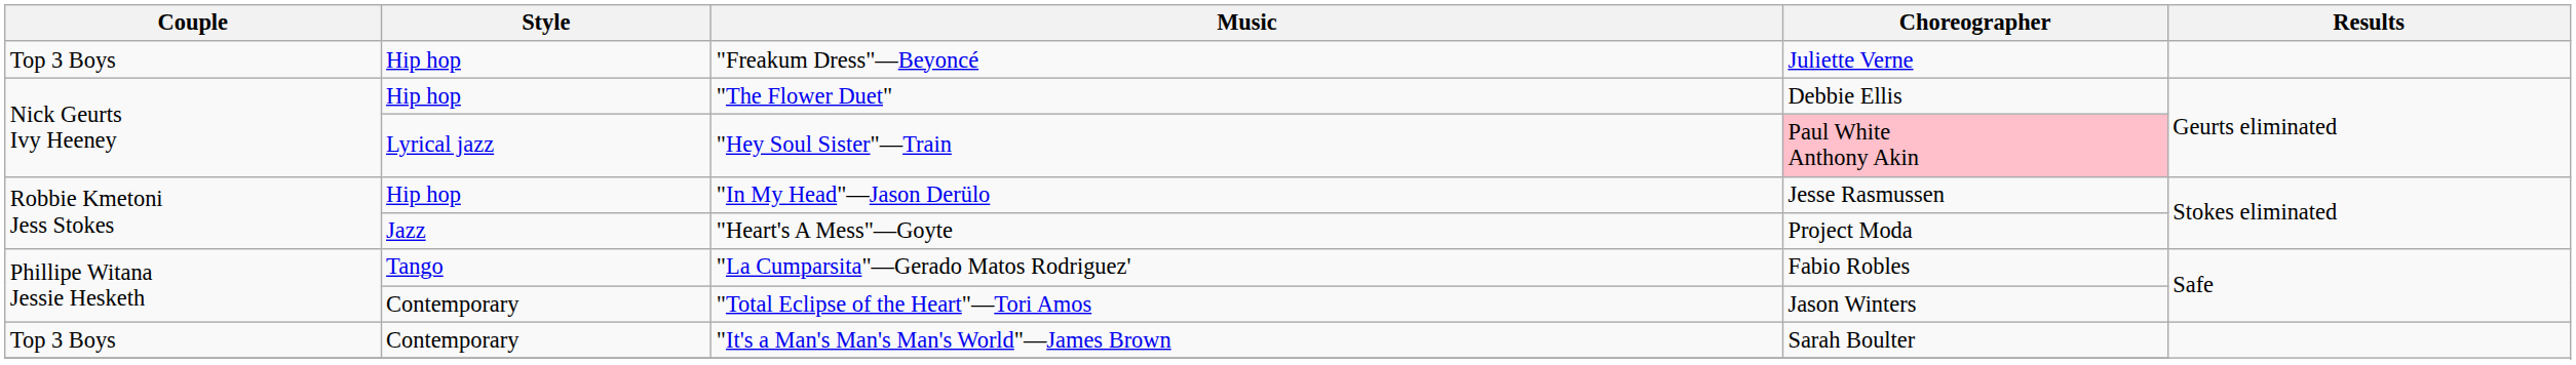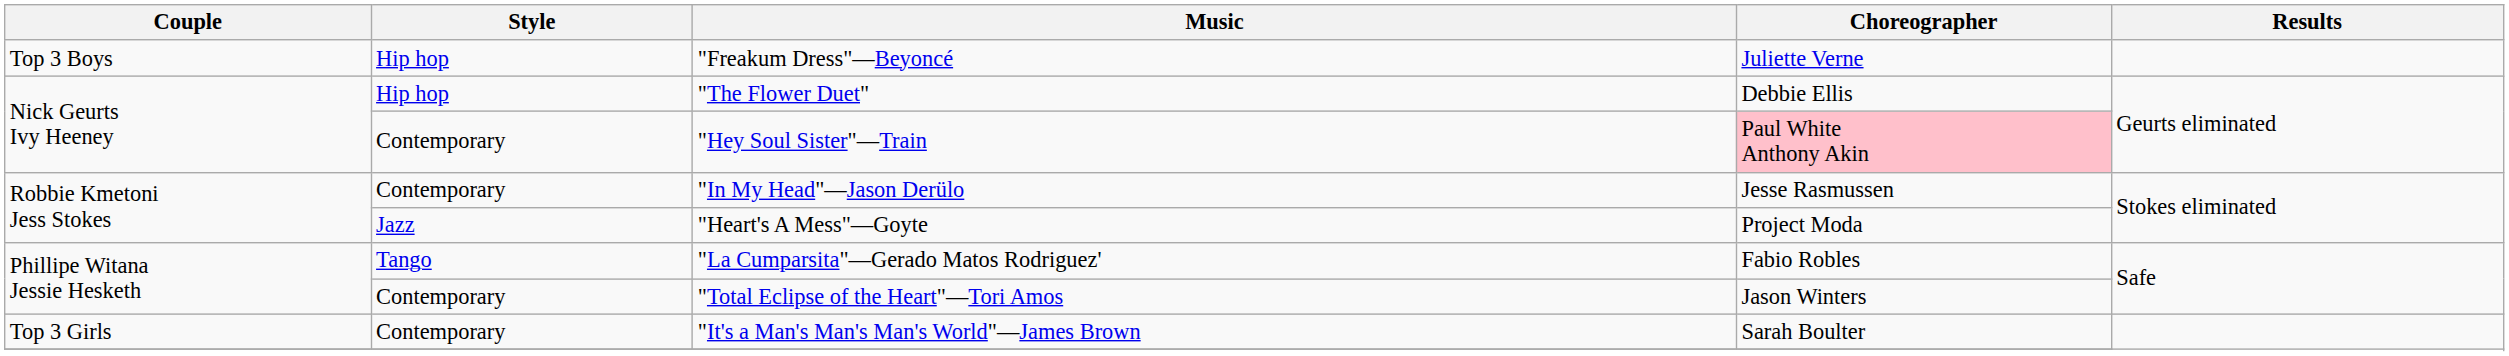 <table class="wikitable" width="90%">
 <tr>
 <th>Couple</th>
 <th>Style</th>
 <th>Music</th>
 <th>Choreographer</th>
 <th>Results</th>
 </tr>
 <tr>
 <td>Top 3 Boys</td>
 <td><a href='#'>Hip hop</a></td>
 <td>"Freakum Dress"—<a href='#'>Beyoncé</a></td>
 <td><a href='#'>Juliette Verne</a></td>
 </tr>
 <tr>
 <td rowspan="2">Nick Geurts<br> Ivy Heeney</td>
 <td><a href='#'>Hip hop</a></td>
 <td>"<a href='#'>The Flower Duet</a>"</td>
 <td>Debbie Ellis</td>
 <td rowspan="2">Geurts eliminated</td>
 </tr>
 <tr>
-<td><a href='#'>Lyrical jazz</a></td>
+<td>Contemporary</td>
 <td>"<a href='#'>Hey Soul Sister</a>"—<a href='#'>Train</a></td>
 <td style="background: pink;">Paul White<br>Anthony Akin</td>
 </tr>
 <tr>
 <td rowspan="2">Robbie Kmetoni<br>Jess Stokes</td>
-<td><a href='#'>Hip hop</a></td>
+<td>Contemporary</td>
 <td>"<a href='#'>In My Head</a>"—<a href='#'>Jason Derülo</a></td>
 <td>Jesse Rasmussen</td>
 <td rowspan="2">Stokes eliminated</td>
 </tr>
 <tr>
 <td><a href='#'>Jazz</a></td>
 <td>"Heart's A Mess"—Goyte</td>
 <td>Project Moda</td>
 </tr>
 <tr>
 <td rowspan="2">Phillipe Witana<br>Jessie Hesketh</td>
 <td><a href='#'>Tango</a></td>
 <td>"<a href='#'>La Cumparsita</a>"—Gerado Matos Rodriguez'</td>
 <td>Fabio Robles</td>
 <td rowspan="2">Safe</td>
 </tr>
 <tr>
 <td>Contemporary</td>
 <td>"<a href='#'>Total Eclipse of the Heart</a>"—<a href='#'>Tori Amos</a></td>
 <td>Jason Winters</td>
 </tr>
 <tr>
-<td>Top 3 Boys</td>
+<td>Top 3 Girls</td>
 <td>Contemporary</td>
 <td>"<a href='#'>It's a Man's Man's Man's World</a>"—<a href='#'>James Brown</a></td>
 <td>Sarah Boulter</td>
 </tr>
 <tr>
 </tr>
 </table>
